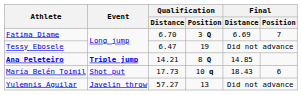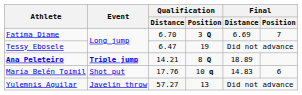 <table class=wikitable style=font-size:90%>
 <tr>
 <th rowspan=2>Athlete</th>
 <th rowspan=2>Event</th>
 <th colspan=2>Qualification</th>
 <th colspan=2>Final</th>
 </tr>
 <tr style=font-size:95%>
 <th>Distance</th>
 <th>Position</th>
 <th>Distance</th>
 <th>Position</th>
 </tr>
 <tr align=center>
 <td align=left><a href='#'>Fatima Diame</a></td>
 <td align=left rowspan=2><a href='#'>Long jump</a></td>
 <td>6.70</td>
 <td>3 <strong>Q</strong></td>
 <td>6.69</td>
 <td>7</td>
 </tr>
 <tr align=center>
 <td align=left><a href='#'>Tessy Ebosele</a></td>
 <td>6.47</td>
 <td>19</td>
 <td colspan=2>Did not advance</td>
 </tr>
 <tr align=center>
 <td align=left><strong><a href='#'>Ana Peleteiro</a></strong></td>
 <td align=left><strong><a href='#'>Triple jump</a></strong></td>
 <td>14.21</td>
 <td>8 <strong>Q</strong></td>
-<td>14.85</td>
+<td>18.89</td>
 <td></td>
 </tr>
 <tr align=center>
 <td align=left><a href='#'>María Belén Toimil</a></td>
 <td align=left><a href='#'>Shot put</a></td>
-<td>17.73</td>
+<td>17.76</td>
 <td>10 <strong>q</strong></td>
-<td>18.43</td>
+<td>14.83</td>
 <td>6</td>
 </tr>
 <tr align=center>
 <td align=left><a href='#'>Yulemnis Aguilar</a></td>
 <td align=left><a href='#'>Javelin throw</a></td>
 <td>57.27</td>
 <td>13</td>
 <td colspan=2>Did not advance</td>
 </tr>
 </table>
